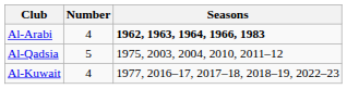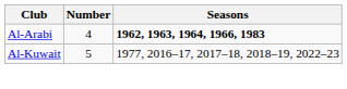 <table class="wikitable sortable">
 <tr>
 <th>Club</th>
 <th>Number</th>
 <th>Seasons</th>
 </tr>
 <tr>
 <td><a href='#'>Al-Arabi</a></td>
 <td style="text-align:center">4</td>
 <td><strong>1962, 1963, 1964, 1966, 1983</strong></td>
 </tr>
 <tr>
-<td><a href='#'>Al-Qadsia</a></td>
+<td><a href='#'>Al-Kuwait</a></td>
 <td style="text-align:center">5</td>
-<td>1975, 2003, 2004, 2010, 2011–12</td>
-</tr>
-<tr>
-<td><a href='#'>Al-Kuwait</a></td>
-<td style="text-align:center">4</td>
 <td>1977, 2016–17, 2017–18, 2018–19, 2022–23</td>
 </tr>
 </table>
